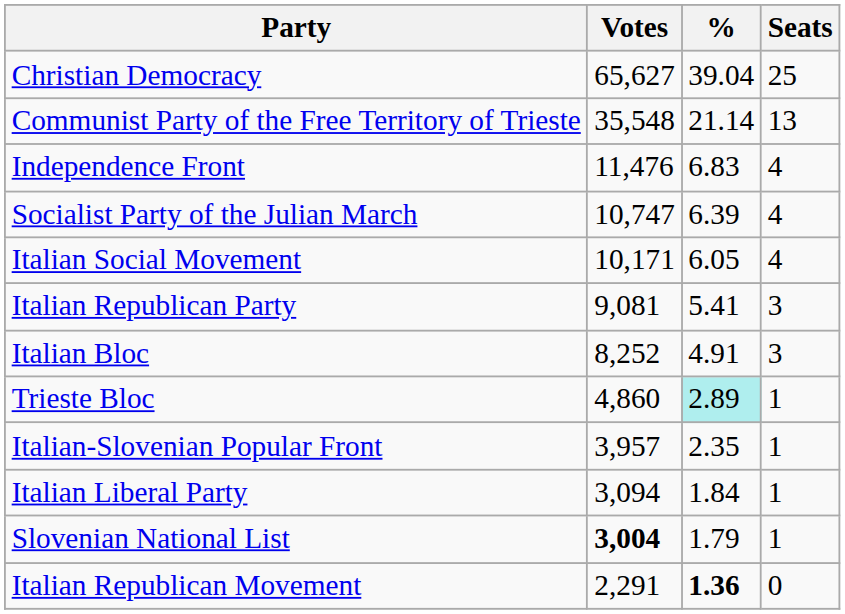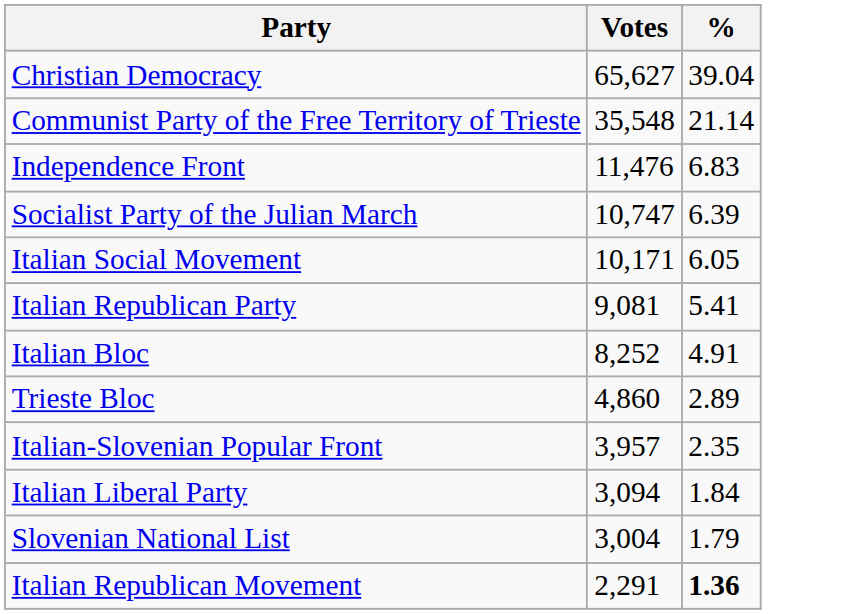 <table class="wikitable">
 <tr>
 <th>Party</th>
 <th>Votes</th>
 <th>%</th>
-<th>Seats</th>
 </tr>
 <tr>
 <td><a href='#'>Christian Democracy</a></td>
 <td>65,627</td>
 <td>39.04</td>
-<td>25</td>
 </tr>
 <tr>
 <td><a href='#'>Communist Party of the Free Territory of Trieste</a></td>
 <td>35,548</td>
 <td>21.14</td>
-<td>13</td>
 </tr>
 <tr>
 <td><a href='#'>Independence Front</a></td>
 <td>11,476</td>
 <td>6.83</td>
-<td>4</td>
 </tr>
 <tr>
 <td><a href='#'>Socialist Party of the Julian March</a></td>
 <td>10,747</td>
 <td>6.39</td>
-<td>4</td>
 </tr>
 <tr>
 <td><a href='#'>Italian Social Movement</a></td>
 <td>10,171</td>
 <td>6.05</td>
-<td>4</td>
 </tr>
 <tr>
 <td><a href='#'>Italian Republican Party</a></td>
 <td>9,081</td>
 <td>5.41</td>
-<td>3</td>
 </tr>
 <tr>
 <td><a href='#'>Italian Bloc</a></td>
 <td>8,252</td>
 <td>4.91</td>
-<td>3</td>
 </tr>
 <tr>
 <td><a href='#'>Trieste Bloc</a></td>
 <td>4,860</td>
-<td style="background: paleturquoise;">2.89</td>
-<td>1</td>
+<td>2.89</td>
 </tr>
 <tr>
 <td><a href='#'>Italian-Slovenian Popular Front</a></td>
 <td>3,957</td>
 <td>2.35</td>
-<td>1</td>
 </tr>
 <tr>
 <td><a href='#'>Italian Liberal Party</a></td>
 <td>3,094</td>
 <td>1.84</td>
-<td>1</td>
 </tr>
 <tr>
 <td><a href='#'>Slovenian National List</a></td>
-<td><strong>3,004</strong></td>
+<td>3,004</td>
 <td>1.79</td>
-<td>1</td>
 </tr>
 <tr>
 <td><a href='#'>Italian Republican Movement</a></td>
 <td>2,291</td>
 <td><strong>1.36</strong></td>
-<td>0</td>
 </tr>
 </table>
